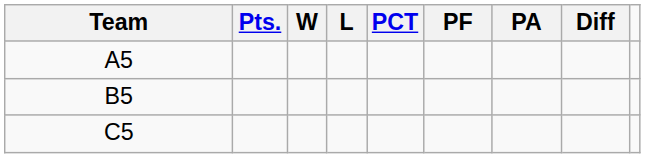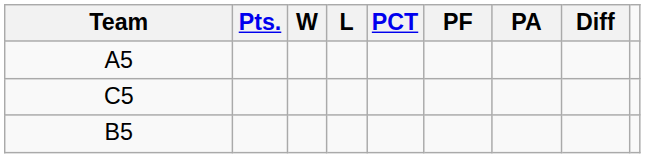 <table class=wikitable>
 <tr align=center>
 <th width=150px>Team</th>
 <th width=30px><a href='#'>Pts.</a></th>
 <th width=20px>W</th>
 <th width=20px>L</th>
 <th><a href='#'>PCT</a></th>
 <th width=40px>PF</th>
 <th width=40px>PA</th>
 <th width=40px>Diff</th>
 </tr>
 <tr align=center>
 <td>A5</td>
 <td></td>
 <td></td>
 <td></td>
 <td></td>
 <td></td>
 <td></td>
 <td></td>
 <td></td>
 </tr>
 <tr align=center>
+<td>C5</td>
+<td></td>
+<td></td>
+<td></td>
+<td></td>
+<td></td>
+<td></td>
+<td></td>
+<td></td>
+</tr>
+<tr align=center>
 <td>B5</td>
 <td></td>
 <td></td>
 <td></td>
 <td></td>
 <td></td>
 <td></td>
 <td></td>
 <td></td>
 </tr>
-<tr align=center>
-<td>C5</td>
-<td></td>
-<td></td>
-<td></td>
-<td></td>
-<td></td>
-<td></td>
-<td></td>
-<td></td>
-</tr>
 </table>
